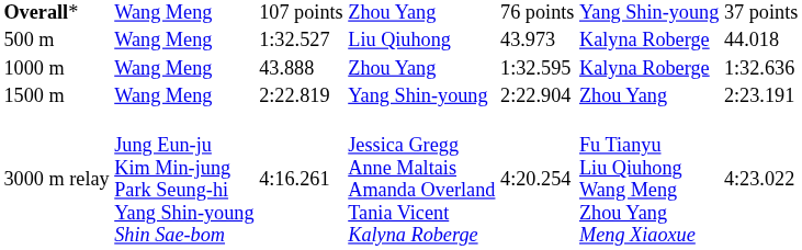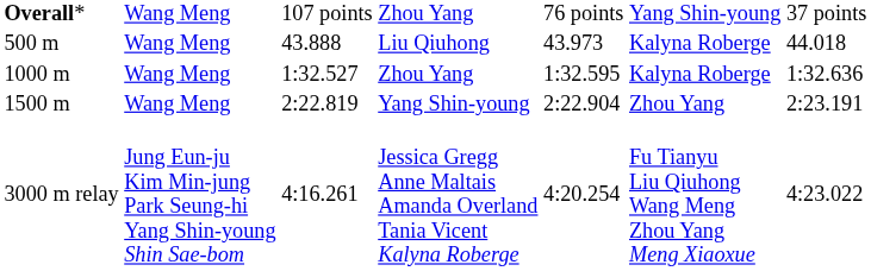 <table>
 <tr>
 <td><strong>Overall</strong>*</td>
 <td><a href='#'>Wang Meng</a><br></td>
 <td>107 points</td>
 <td><a href='#'>Zhou Yang</a><br></td>
 <td>76 points</td>
 <td><a href='#'>Yang Shin-young</a><br></td>
 <td>37 points</td>
 </tr>
 <tr>
 <td>500 m</td>
 <td><a href='#'>Wang Meng</a><br></td>
-<td>1:32.527</td>
+<td>43.888</td>
 <td><a href='#'>Liu Qiuhong</a><br></td>
 <td>43.973</td>
 <td><a href='#'>Kalyna Roberge</a><br></td>
 <td>44.018</td>
 </tr>
 <tr>
 <td>1000 m</td>
 <td><a href='#'>Wang Meng</a><br></td>
-<td>43.888</td>
+<td>1:32.527</td>
 <td><a href='#'>Zhou Yang</a><br></td>
 <td>1:32.595</td>
 <td><a href='#'>Kalyna Roberge</a><br></td>
 <td>1:32.636</td>
 </tr>
 <tr>
 <td>1500 m</td>
 <td><a href='#'>Wang Meng</a><br></td>
 <td>2:22.819</td>
 <td><a href='#'>Yang Shin-young</a><br></td>
 <td>2:22.904</td>
 <td><a href='#'>Zhou Yang</a><br></td>
 <td>2:23.191</td>
 </tr>
 <tr>
 <td>3000 m relay</td>
 <td><br><a href='#'>Jung Eun-ju</a><br><a href='#'>Kim Min-jung</a><br><a href='#'>Park Seung-hi</a><br><a href='#'>Yang Shin-young</a><br><em><a href='#'>Shin Sae-bom</a></em></td>
 <td>4:16.261</td>
 <td><br><a href='#'>Jessica Gregg</a><br><a href='#'>Anne Maltais</a><br><a href='#'>Amanda Overland</a><br><a href='#'>Tania Vicent</a><br><em><a href='#'>Kalyna Roberge</a></em></td>
 <td>4:20.254</td>
 <td><br><a href='#'>Fu Tianyu</a><br><a href='#'>Liu Qiuhong</a><br><a href='#'>Wang Meng</a><br><a href='#'>Zhou Yang</a><br><em><a href='#'>Meng Xiaoxue</a></em></td>
 <td>4:23.022</td>
 </tr>
 </table>
